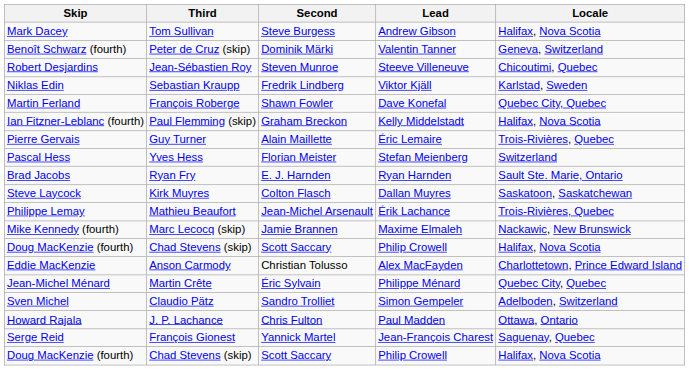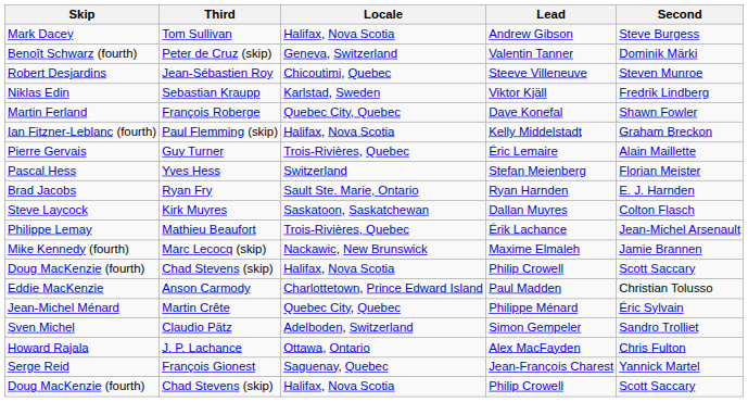 <table class=wikitable>
 <tr>
 <th>Skip</th>
 <th>Third</th>
+<th>Locale</th>
+<th>Lead</th>
 <th>Second</th>
-<th>Lead</th>
-<th>Locale</th>
 </tr>
 <tr>
 <td><a href='#'>Mark Dacey</a></td>
 <td><a href='#'>Tom Sullivan</a></td>
+<td> <a href='#'>Halifax</a>, <a href='#'>Nova Scotia</a></td>
+<td><a href='#'>Andrew Gibson</a></td>
 <td><a href='#'>Steve Burgess</a></td>
-<td><a href='#'>Andrew Gibson</a></td>
-<td> <a href='#'>Halifax</a>, <a href='#'>Nova Scotia</a></td>
 </tr>
 <tr>
 <td><a href='#'>Benoît Schwarz</a> (fourth)</td>
 <td><a href='#'>Peter de Cruz</a> (skip)</td>
+<td> <a href='#'>Geneva</a>, <a href='#'>Switzerland</a></td>
+<td><a href='#'>Valentin Tanner</a></td>
 <td><a href='#'>Dominik Märki</a></td>
-<td><a href='#'>Valentin Tanner</a></td>
-<td> <a href='#'>Geneva</a>, <a href='#'>Switzerland</a></td>
 </tr>
 <tr>
 <td><a href='#'>Robert Desjardins</a></td>
 <td><a href='#'>Jean-Sébastien Roy</a></td>
+<td> <a href='#'>Chicoutimi</a>, <a href='#'>Quebec</a></td>
+<td><a href='#'>Steeve Villeneuve</a></td>
 <td><a href='#'>Steven Munroe</a></td>
-<td><a href='#'>Steeve Villeneuve</a></td>
-<td> <a href='#'>Chicoutimi</a>, <a href='#'>Quebec</a></td>
 </tr>
 <tr>
 <td><a href='#'>Niklas Edin</a></td>
 <td><a href='#'>Sebastian Kraupp</a></td>
+<td> <a href='#'>Karlstad</a>, <a href='#'>Sweden</a></td>
+<td><a href='#'>Viktor Kjäll</a></td>
 <td><a href='#'>Fredrik Lindberg</a></td>
-<td><a href='#'>Viktor Kjäll</a></td>
-<td> <a href='#'>Karlstad</a>, <a href='#'>Sweden</a></td>
 </tr>
 <tr>
 <td><a href='#'>Martin Ferland</a></td>
 <td><a href='#'>François Roberge</a></td>
+<td> <a href='#'>Quebec City, Quebec</a></td>
+<td><a href='#'>Dave Konefal</a></td>
 <td><a href='#'>Shawn Fowler</a></td>
-<td><a href='#'>Dave Konefal</a></td>
-<td> <a href='#'>Quebec City, Quebec</a></td>
 </tr>
 <tr>
 <td><a href='#'>Ian Fitzner-Leblanc</a> (fourth)</td>
 <td><a href='#'>Paul Flemming</a> (skip)</td>
+<td> <a href='#'>Halifax</a>, <a href='#'>Nova Scotia</a></td>
+<td><a href='#'>Kelly Middelstadt</a></td>
 <td><a href='#'>Graham Breckon</a></td>
-<td><a href='#'>Kelly Middelstadt</a></td>
-<td> <a href='#'>Halifax</a>, <a href='#'>Nova Scotia</a></td>
 </tr>
 <tr>
 <td><a href='#'>Pierre Gervais</a></td>
 <td><a href='#'>Guy Turner</a></td>
+<td> <a href='#'>Trois-Rivières</a>, <a href='#'>Quebec</a></td>
+<td><a href='#'>Éric Lemaire</a></td>
 <td><a href='#'>Alain Maillette</a></td>
-<td><a href='#'>Éric Lemaire</a></td>
-<td> <a href='#'>Trois-Rivières</a>, <a href='#'>Quebec</a></td>
 </tr>
 <tr>
 <td><a href='#'>Pascal Hess</a></td>
 <td><a href='#'>Yves Hess</a></td>
+<td> <a href='#'>Switzerland</a></td>
+<td><a href='#'>Stefan Meienberg</a></td>
 <td><a href='#'>Florian Meister</a></td>
-<td><a href='#'>Stefan Meienberg</a></td>
-<td> <a href='#'>Switzerland</a></td>
 </tr>
 <tr>
 <td><a href='#'>Brad Jacobs</a></td>
 <td><a href='#'>Ryan Fry</a></td>
+<td> <a href='#'>Sault Ste. Marie, Ontario</a></td>
+<td><a href='#'>Ryan Harnden</a></td>
 <td><a href='#'>E. J. Harnden</a></td>
-<td><a href='#'>Ryan Harnden</a></td>
-<td> <a href='#'>Sault Ste. Marie, Ontario</a></td>
 </tr>
 <tr>
 <td><a href='#'>Steve Laycock</a></td>
 <td><a href='#'>Kirk Muyres</a></td>
+<td> <a href='#'>Saskatoon</a>, <a href='#'>Saskatchewan</a></td>
+<td><a href='#'>Dallan Muyres</a></td>
 <td><a href='#'>Colton Flasch</a></td>
-<td><a href='#'>Dallan Muyres</a></td>
-<td> <a href='#'>Saskatoon</a>, <a href='#'>Saskatchewan</a></td>
 </tr>
 <tr>
 <td><a href='#'>Philippe Lemay</a></td>
 <td><a href='#'>Mathieu Beaufort</a></td>
+<td> <a href='#'>Trois-Rivières, Quebec</a></td>
+<td><a href='#'>Érik Lachance</a></td>
 <td><a href='#'>Jean-Michel Arsenault</a></td>
-<td><a href='#'>Érik Lachance</a></td>
-<td> <a href='#'>Trois-Rivières, Quebec</a></td>
 </tr>
 <tr>
 <td><a href='#'>Mike Kennedy</a> (fourth)</td>
 <td><a href='#'>Marc Lecocq</a> (skip)</td>
+<td> <a href='#'>Nackawic</a>, <a href='#'>New Brunswick</a></td>
+<td><a href='#'>Maxime Elmaleh</a></td>
 <td><a href='#'>Jamie Brannen</a></td>
-<td><a href='#'>Maxime Elmaleh</a></td>
-<td> <a href='#'>Nackawic</a>, <a href='#'>New Brunswick</a></td>
 </tr>
 <tr>
 <td><a href='#'>Doug MacKenzie</a> (fourth)</td>
 <td><a href='#'>Chad Stevens</a> (skip)</td>
+<td> <a href='#'>Halifax</a>, <a href='#'>Nova Scotia</a></td>
+<td><a href='#'>Philip Crowell</a></td>
 <td><a href='#'>Scott Saccary</a></td>
-<td><a href='#'>Philip Crowell</a></td>
-<td> <a href='#'>Halifax</a>, <a href='#'>Nova Scotia</a></td>
 </tr>
 <tr>
 <td><a href='#'>Eddie MacKenzie</a></td>
 <td><a href='#'>Anson Carmody</a></td>
+<td> <a href='#'>Charlottetown</a>, <a href='#'>Prince Edward Island</a></td>
+<td><a href='#'>Paul Madden</a></td>
 <td>Christian Tolusso</td>
-<td><a href='#'>Alex MacFayden</a></td>
-<td> <a href='#'>Charlottetown</a>, <a href='#'>Prince Edward Island</a></td>
 </tr>
 <tr>
 <td><a href='#'>Jean-Michel Ménard</a></td>
 <td><a href='#'>Martin Crête</a></td>
+<td> <a href='#'>Quebec City</a>, <a href='#'>Quebec</a></td>
+<td><a href='#'>Philippe Ménard</a></td>
 <td><a href='#'>Éric Sylvain</a></td>
-<td><a href='#'>Philippe Ménard</a></td>
-<td> <a href='#'>Quebec City</a>, <a href='#'>Quebec</a></td>
 </tr>
 <tr>
 <td><a href='#'>Sven Michel</a></td>
 <td><a href='#'>Claudio Pätz</a></td>
+<td> <a href='#'>Adelboden</a>, <a href='#'>Switzerland</a></td>
+<td><a href='#'>Simon Gempeler</a></td>
 <td><a href='#'>Sandro Trolliet</a></td>
-<td><a href='#'>Simon Gempeler</a></td>
-<td> <a href='#'>Adelboden</a>, <a href='#'>Switzerland</a></td>
 </tr>
 <tr>
 <td><a href='#'>Howard Rajala</a></td>
 <td><a href='#'>J. P. Lachance</a></td>
+<td> <a href='#'>Ottawa</a>, <a href='#'>Ontario</a></td>
+<td><a href='#'>Alex MacFayden</a></td>
 <td><a href='#'>Chris Fulton</a></td>
-<td><a href='#'>Paul Madden</a></td>
-<td> <a href='#'>Ottawa</a>, <a href='#'>Ontario</a></td>
 </tr>
 <tr>
 <td><a href='#'>Serge Reid</a></td>
 <td><a href='#'>François Gionest</a></td>
+<td> <a href='#'>Saguenay</a>, <a href='#'>Quebec</a></td>
+<td><a href='#'>Jean-François Charest</a></td>
 <td><a href='#'>Yannick Martel</a></td>
-<td><a href='#'>Jean-François Charest</a></td>
-<td> <a href='#'>Saguenay</a>, <a href='#'>Quebec</a></td>
 </tr>
 <tr>
 <td><a href='#'>Doug MacKenzie</a> (fourth)</td>
 <td><a href='#'>Chad Stevens</a> (skip)</td>
+<td> <a href='#'>Halifax</a>, <a href='#'>Nova Scotia</a></td>
+<td><a href='#'>Philip Crowell</a></td>
 <td><a href='#'>Scott Saccary</a></td>
-<td><a href='#'>Philip Crowell</a></td>
-<td> <a href='#'>Halifax</a>, <a href='#'>Nova Scotia</a></td>
 </tr>
 </table>
